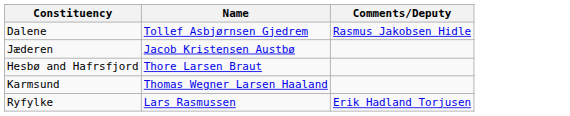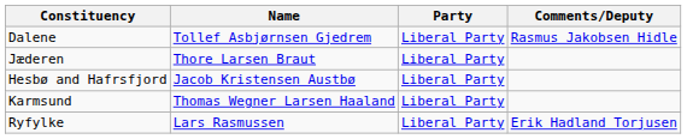 <table class="wikitable">
 <tr>
 <th>Constituency</th>
 <th>Name</th>
+<th>Party</th>
 <th>Comments/Deputy</th>
 </tr>
 <tr>
 <td>Dalene</td>
 <td><a href='#'>Tollef Asbjørnsen Gjedrem</a></td>
+<td><a href='#'>Liberal Party</a></td>
 <td><a href='#'>Rasmus Jakobsen Hidle</a></td>
 </tr>
 <tr>
 <td>Jæderen</td>
-<td><a href='#'>Jacob Kristensen Austbø</a></td>
+<td><a href='#'>Thore Larsen Braut</a></td>
+<td><a href='#'>Liberal Party</a></td>
 <td></td>
 </tr>
 <tr>
 <td>Hesbø and Hafrsfjord</td>
-<td><a href='#'>Thore Larsen Braut</a></td>
+<td><a href='#'>Jacob Kristensen Austbø</a></td>
+<td><a href='#'>Liberal Party</a></td>
 <td></td>
 </tr>
 <tr>
 <td>Karmsund</td>
 <td><a href='#'>Thomas Wegner Larsen Haaland</a></td>
+<td><a href='#'>Liberal Party</a></td>
 <td></td>
 </tr>
 <tr>
 <td>Ryfylke</td>
 <td><a href='#'>Lars Rasmussen</a></td>
+<td><a href='#'>Liberal Party</a></td>
 <td><a href='#'>Erik Hadland Torjusen</a></td>
 </tr>
 </table>
